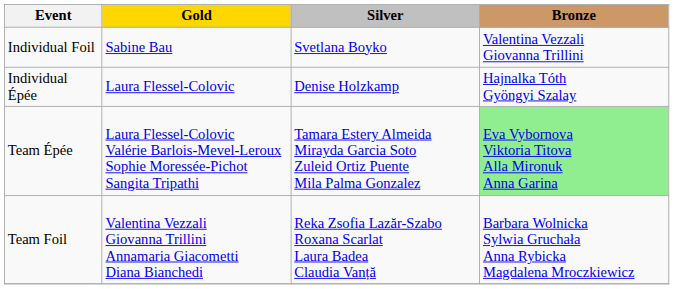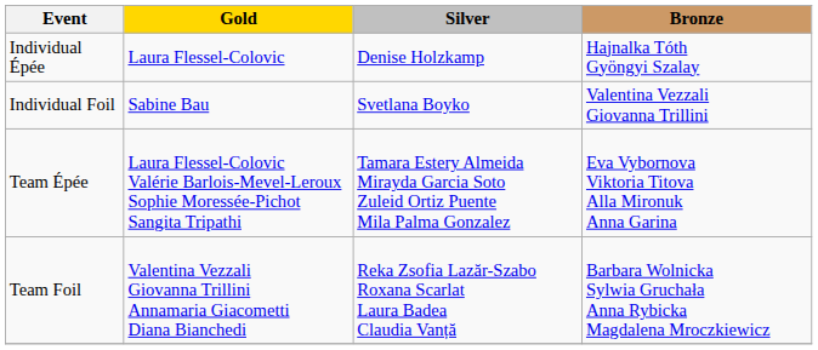 <table class="wikitable">
 <tr>
 <th width="100">Event</th>
 <th style="background-color:gold;" width="200"> Gold</th>
 <th style="background-color:silver;" width="200"> Silver</th>
 <th style="background-color:#CC9966;" width="200"> Bronze</th>
 </tr>
 <tr>
+<td>Individual Épée</td>
+<td> <a href='#'>Laura Flessel-Colovic</a></td>
+<td> <a href='#'>Denise Holzkamp</a></td>
+<td> <a href='#'>Hajnalka Tóth</a> <br>  <a href='#'>Gyöngyi Szalay</a></td>
+</tr>
+<tr>
 <td>Individual Foil</td>
 <td> <a href='#'>Sabine Bau</a></td>
 <td> <a href='#'>Svetlana Boyko</a></td>
 <td> <a href='#'>Valentina Vezzali</a> <br>  <a href='#'>Giovanna Trillini</a></td>
 </tr>
 <tr>
-<td>Individual Épée</td>
-<td> <a href='#'>Laura Flessel-Colovic</a></td>
-<td> <a href='#'>Denise Holzkamp</a></td>
-<td> <a href='#'>Hajnalka Tóth</a> <br>  <a href='#'>Gyöngyi Szalay</a></td>
-</tr>
-<tr>
 <td>Team Épée</td>
 <td> <br> <a href='#'>Laura Flessel-Colovic</a> <br> <a href='#'>Valérie Barlois-Mevel-Leroux</a> <br> <a href='#'>Sophie Moressée-Pichot</a> <br> <a href='#'>Sangita Tripathi</a></td>
 <td> <br> <a href='#'>Tamara Estery Almeida</a> <br> <a href='#'>Mirayda Garcia Soto</a> <br> <a href='#'>Zuleid Ortiz Puente</a> <br> <a href='#'>Mila Palma Gonzalez</a></td>
-<td style="background: lightgreen;"> <br> <a href='#'>Eva Vybornova</a> <br> <a href='#'>Viktoria Titova</a> <br> <a href='#'>Alla Mironuk</a> <br> <a href='#'>Anna Garina</a></td>
+<td> <br> <a href='#'>Eva Vybornova</a> <br> <a href='#'>Viktoria Titova</a> <br> <a href='#'>Alla Mironuk</a> <br> <a href='#'>Anna Garina</a></td>
 </tr>
 <tr>
 <td>Team Foil</td>
 <td> <br> <a href='#'>Valentina Vezzali</a> <br> <a href='#'>Giovanna Trillini</a> <br> <a href='#'>Annamaria Giacometti</a> <br> <a href='#'>Diana Bianchedi</a></td>
 <td> <br> <a href='#'>Reka Zsofia Lazăr-Szabo</a> <br> <a href='#'>Roxana Scarlat</a> <br> <a href='#'>Laura Badea</a> <br> <a href='#'>Claudia Vanță</a></td>
 <td> <br> <a href='#'>Barbara Wolnicka</a> <br> <a href='#'>Sylwia Gruchała</a> <br> <a href='#'>Anna Rybicka</a> <br> <a href='#'>Magdalena Mroczkiewicz</a></td>
 </tr>
 <tr>
 </tr>
 </table>
